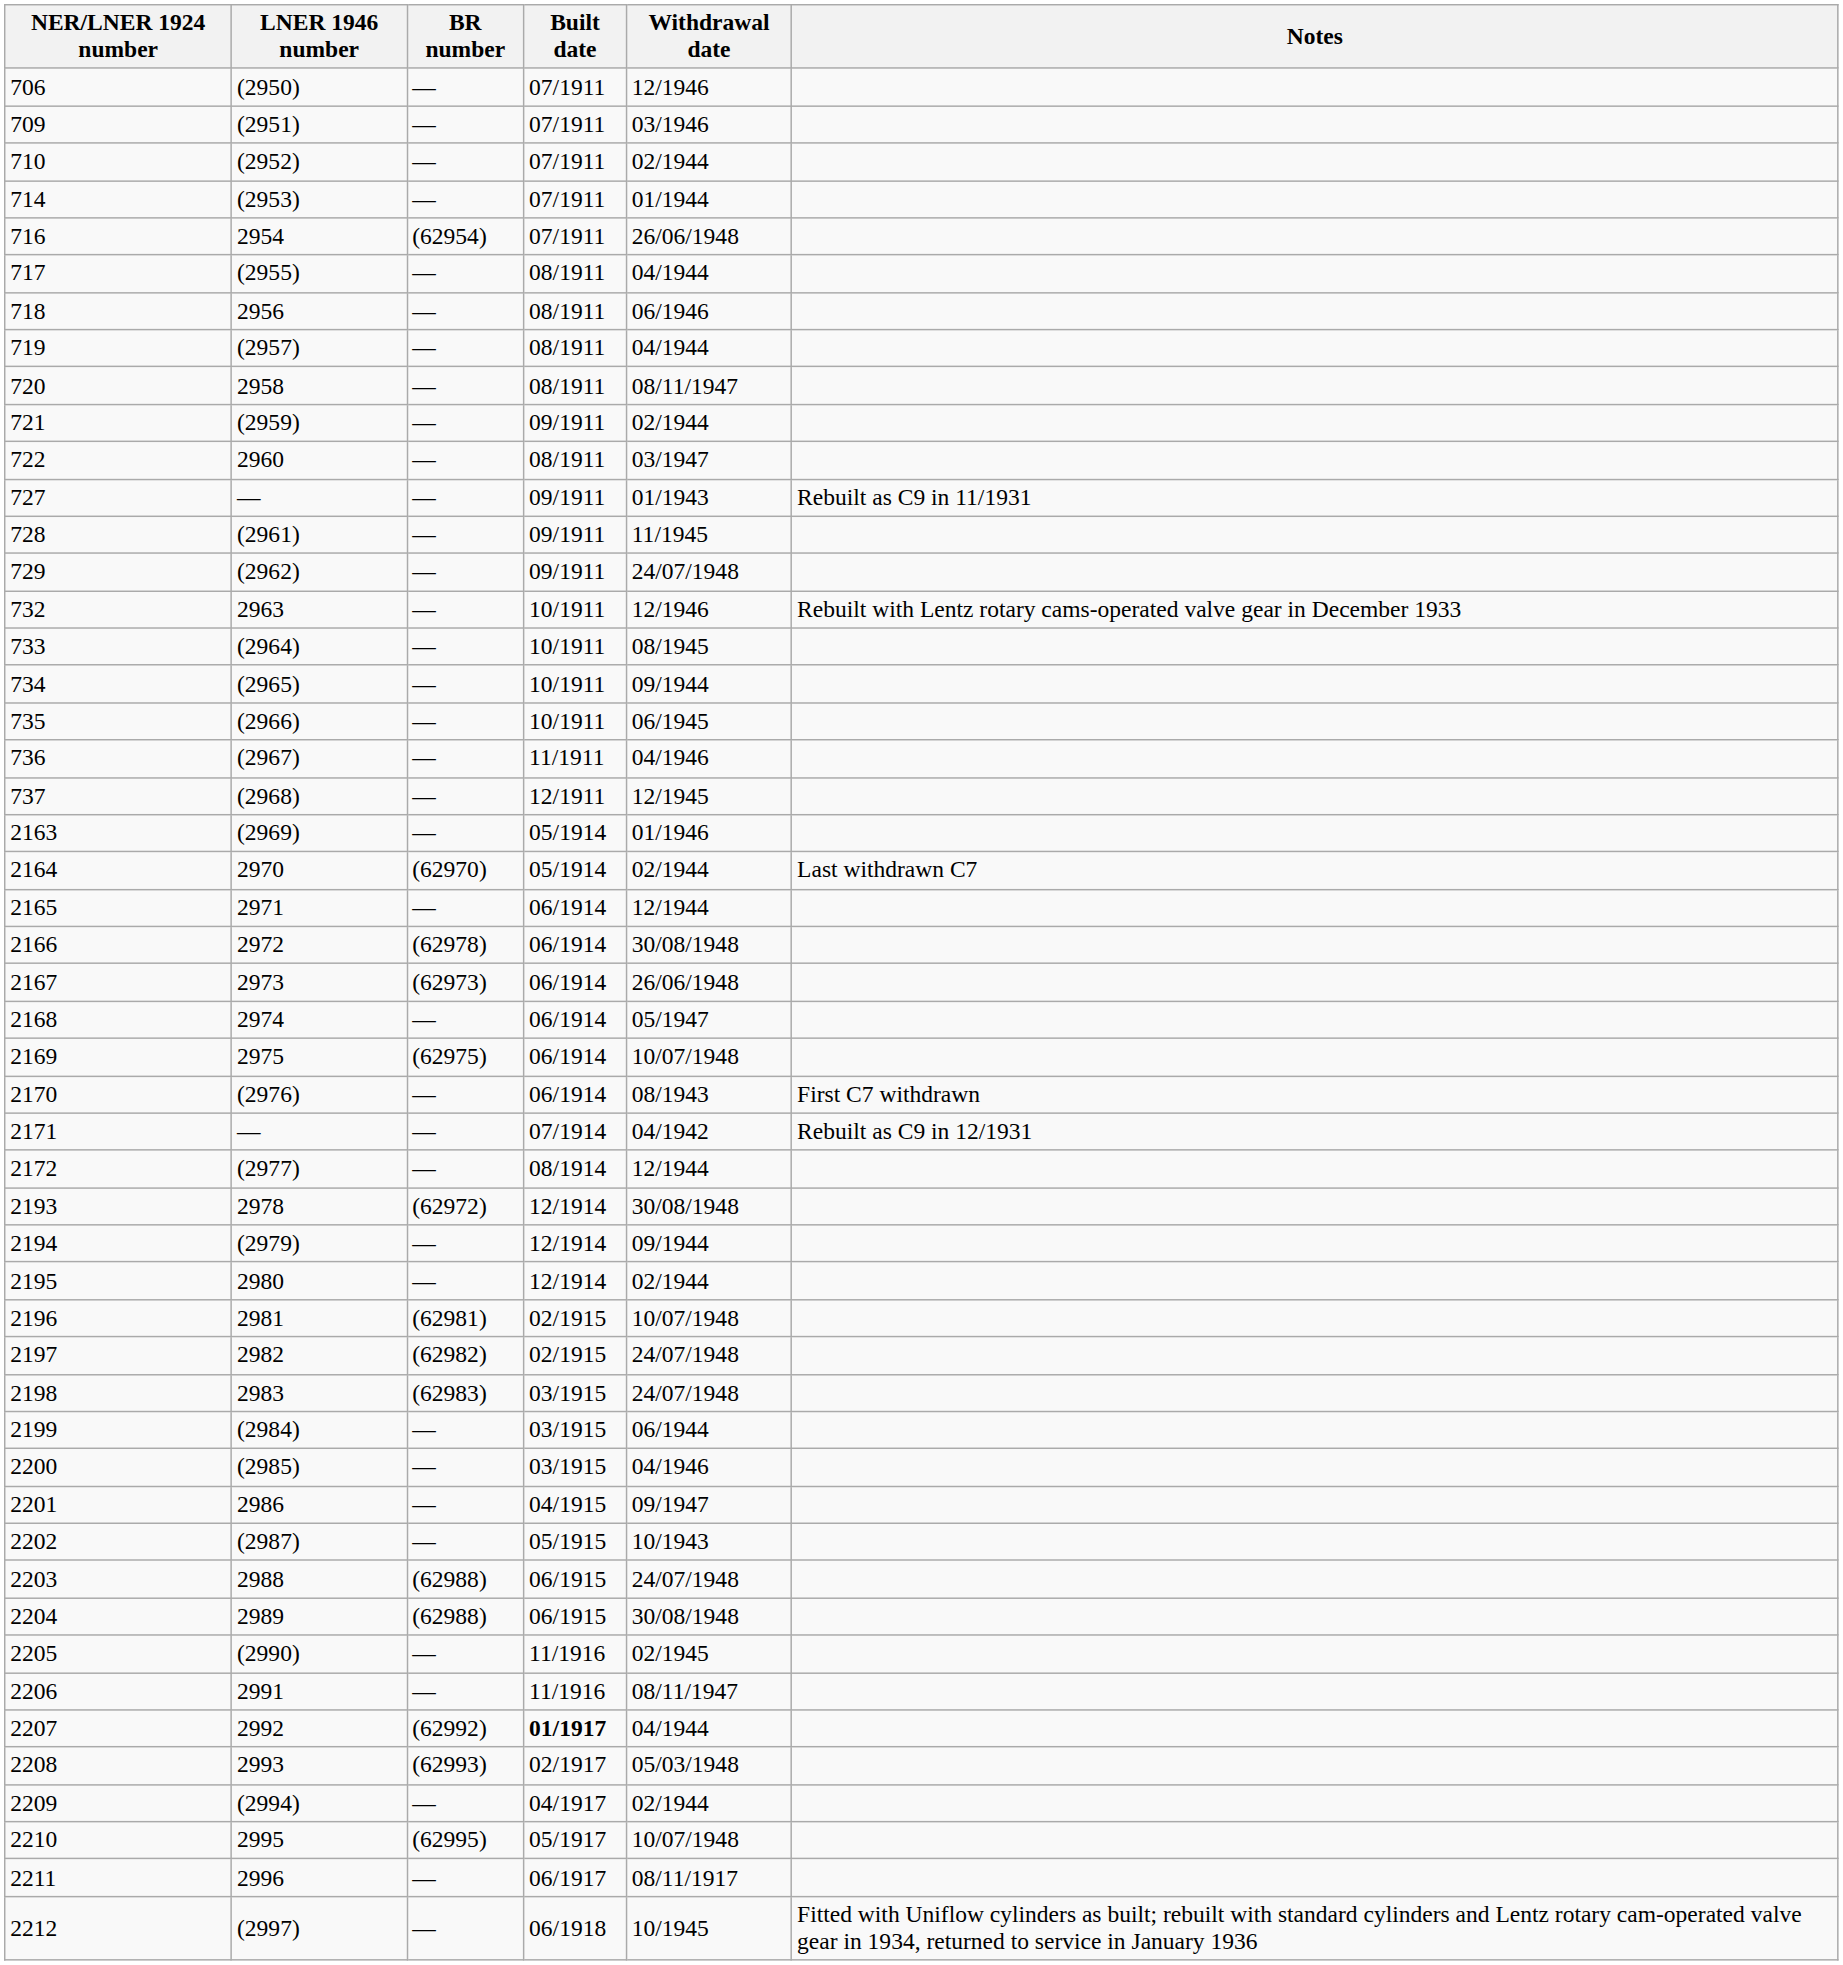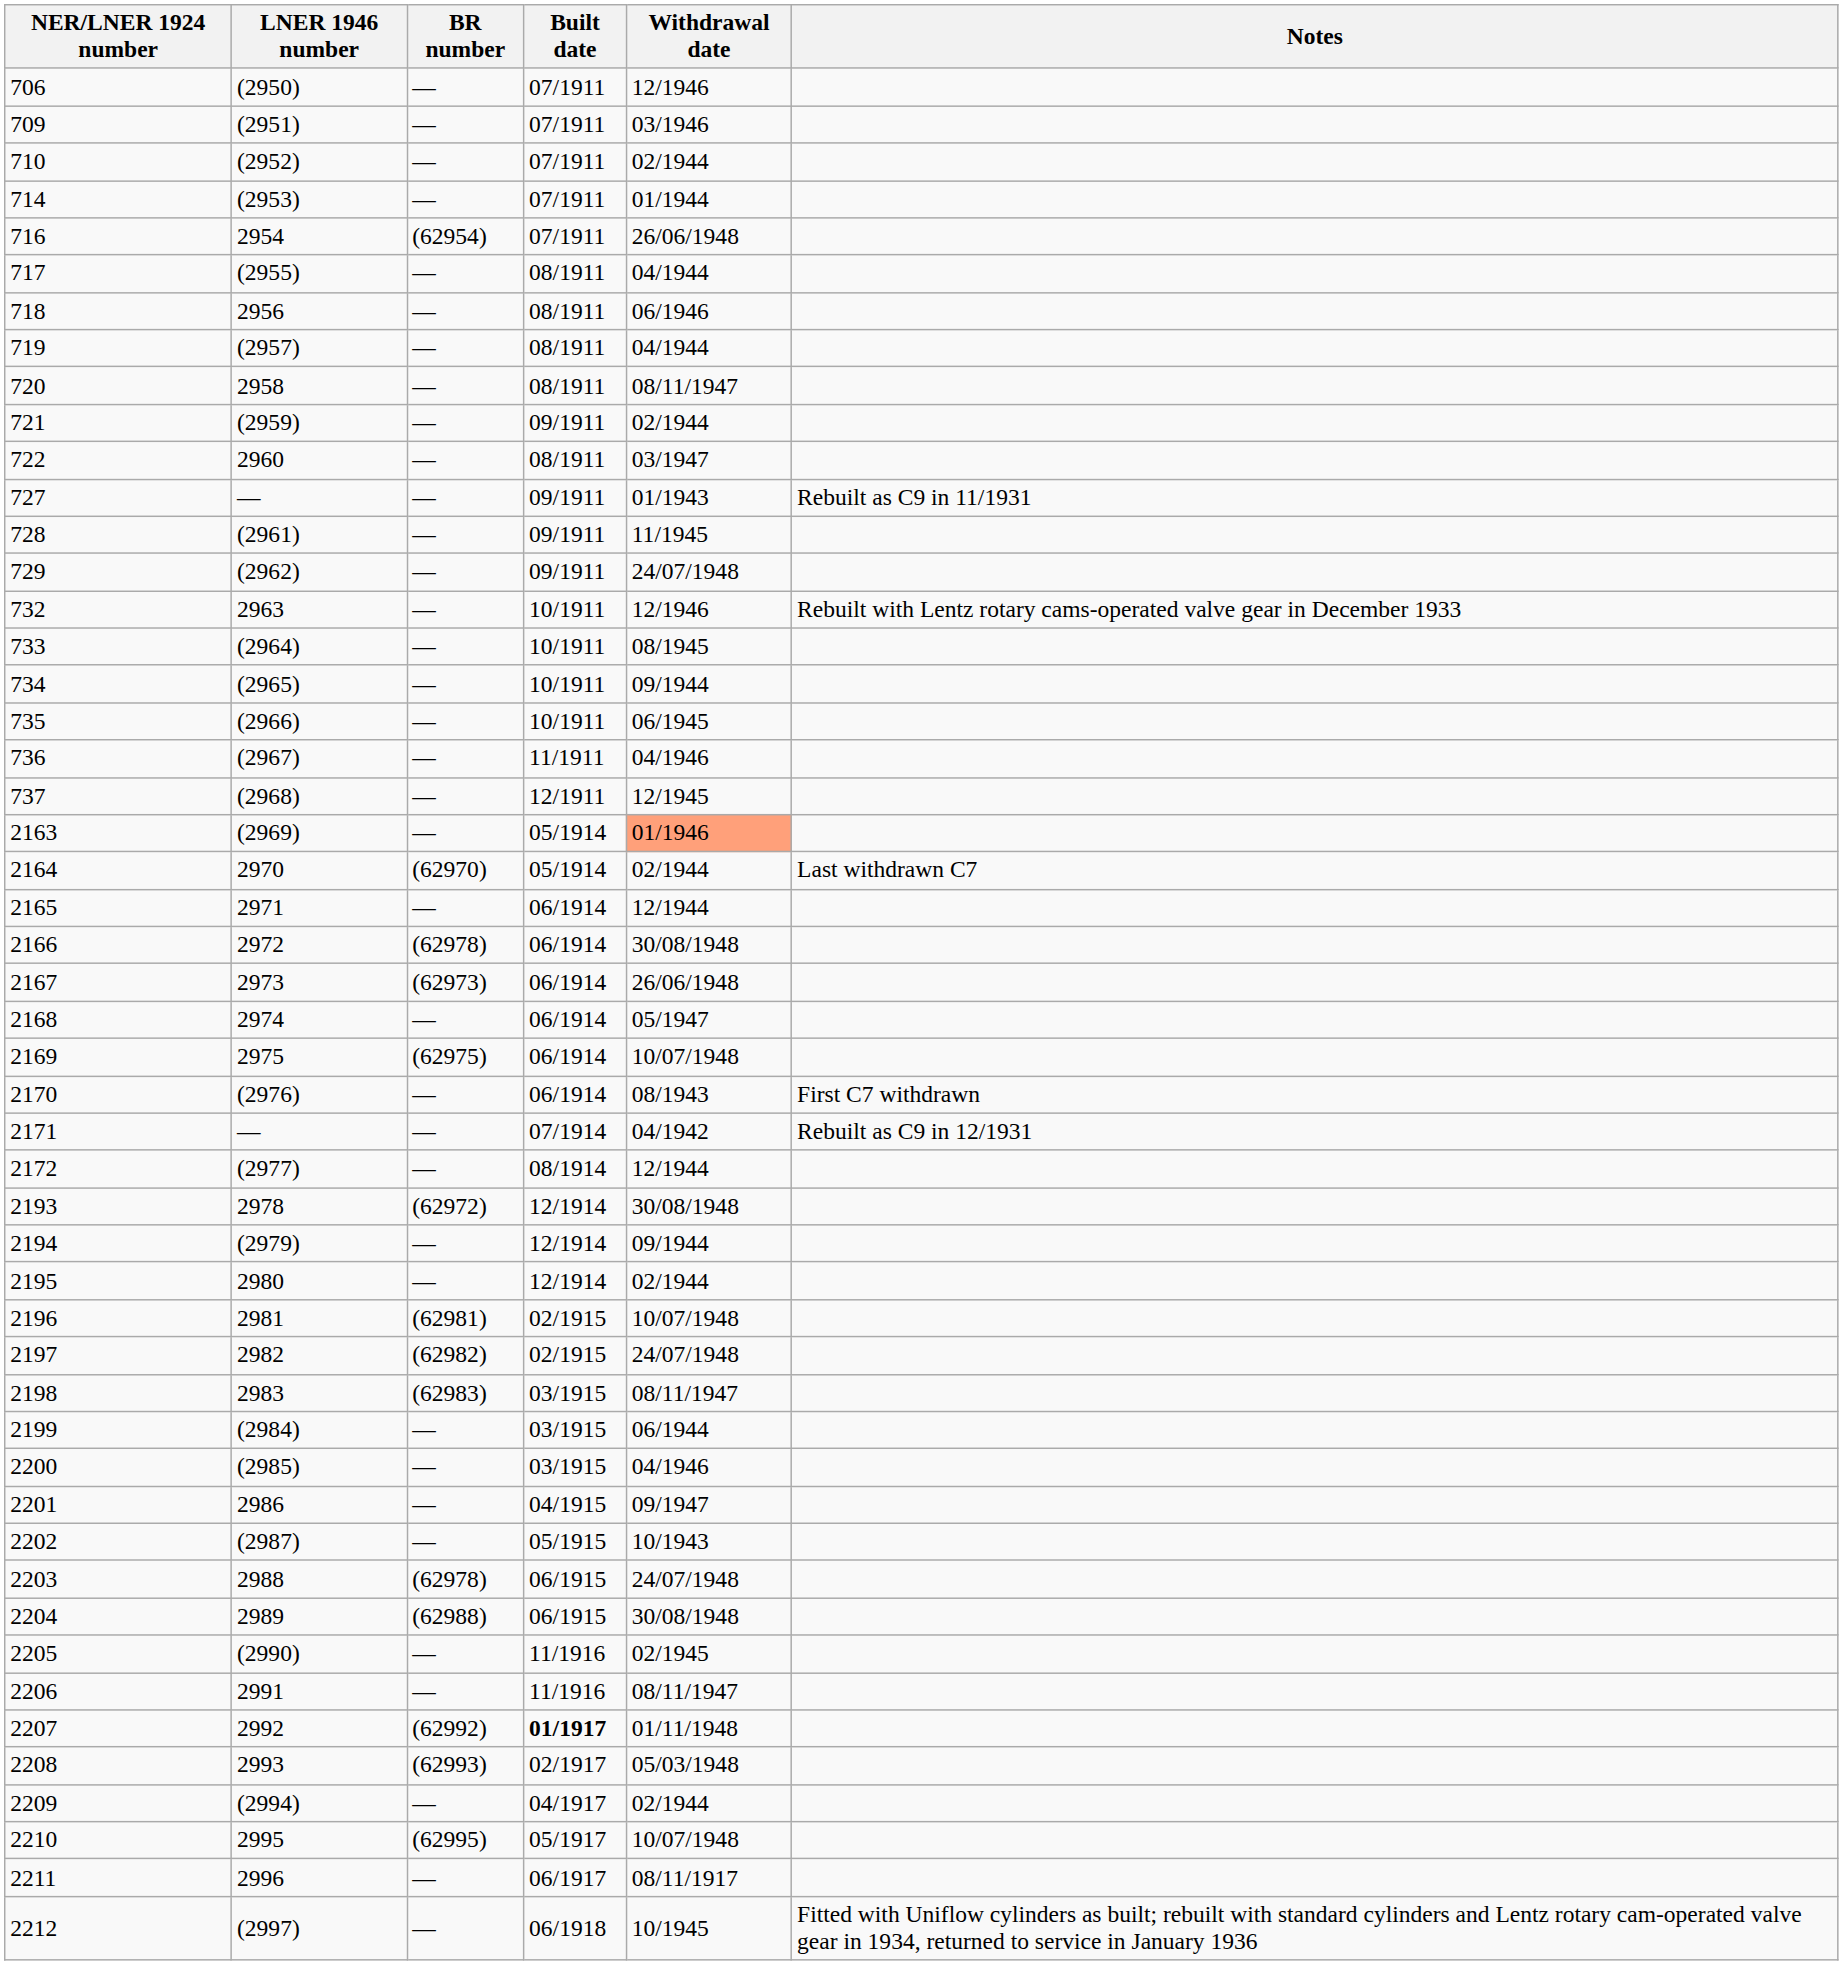 <table class="wikitable mw-collapsible">
 <tr>
 <th>NER/LNER 1924 number</th>
 <th>LNER 1946 number</th>
 <th>BR number</th>
 <th>Built date</th>
 <th>Withdrawal date</th>
 <th>Notes</th>
 </tr>
 <tr>
 <td>706</td>
 <td>(2950)</td>
 <td>—</td>
 <td>07/1911</td>
 <td>12/1946</td>
 <td></td>
 </tr>
 <tr>
 <td>709</td>
 <td>(2951)</td>
 <td>—</td>
 <td>07/1911</td>
 <td>03/1946</td>
 <td></td>
 </tr>
 <tr>
 <td>710</td>
 <td>(2952)</td>
 <td>—</td>
 <td>07/1911</td>
 <td>02/1944</td>
 <td></td>
 </tr>
 <tr>
 <td>714</td>
 <td>(2953)</td>
 <td>—</td>
 <td>07/1911</td>
 <td>01/1944</td>
 <td></td>
 </tr>
 <tr>
 <td>716</td>
 <td>2954</td>
 <td>(62954)</td>
 <td>07/1911</td>
 <td>26/06/1948</td>
 <td></td>
 </tr>
 <tr>
 <td>717</td>
 <td>(2955)</td>
 <td>—</td>
 <td>08/1911</td>
 <td>04/1944</td>
 <td></td>
 </tr>
 <tr>
 <td>718</td>
 <td>2956</td>
 <td>—</td>
 <td>08/1911</td>
 <td>06/1946</td>
 <td></td>
 </tr>
 <tr>
 <td>719</td>
 <td>(2957)</td>
 <td>—</td>
 <td>08/1911</td>
 <td>04/1944</td>
 <td></td>
 </tr>
 <tr>
 <td>720</td>
 <td>2958</td>
 <td>—</td>
 <td>08/1911</td>
 <td>08/11/1947</td>
 <td></td>
 </tr>
 <tr>
 <td>721</td>
 <td>(2959)</td>
 <td>—</td>
 <td>09/1911</td>
 <td>02/1944</td>
 <td></td>
 </tr>
 <tr>
 <td>722</td>
 <td>2960</td>
 <td>—</td>
 <td>08/1911</td>
 <td>03/1947</td>
 <td></td>
 </tr>
 <tr>
 <td>727</td>
 <td>—</td>
 <td>—</td>
 <td>09/1911</td>
 <td>01/1943</td>
 <td>Rebuilt as C9 in 11/1931</td>
 </tr>
 <tr>
 <td>728</td>
 <td>(2961)</td>
 <td>—</td>
 <td>09/1911</td>
 <td>11/1945</td>
 <td></td>
 </tr>
 <tr>
 <td>729</td>
 <td>(2962)</td>
 <td>—</td>
 <td>09/1911</td>
 <td>24/07/1948</td>
 <td></td>
 </tr>
 <tr>
 <td>732</td>
 <td>2963</td>
 <td>—</td>
 <td>10/1911</td>
 <td>12/1946</td>
 <td>Rebuilt with Lentz rotary cams-operated valve gear in December 1933</td>
 </tr>
 <tr>
 <td>733</td>
 <td>(2964)</td>
 <td>—</td>
 <td>10/1911</td>
 <td>08/1945</td>
 <td></td>
 </tr>
 <tr>
 <td>734</td>
 <td>(2965)</td>
 <td>—</td>
 <td>10/1911</td>
 <td>09/1944</td>
 <td></td>
 </tr>
 <tr>
 <td>735</td>
 <td>(2966)</td>
 <td>—</td>
 <td>10/1911</td>
 <td>06/1945</td>
 <td></td>
 </tr>
 <tr>
 <td>736</td>
 <td>(2967)</td>
 <td>—</td>
 <td>11/1911</td>
 <td>04/1946</td>
 <td></td>
 </tr>
 <tr>
 <td>737</td>
 <td>(2968)</td>
 <td>—</td>
 <td>12/1911</td>
 <td>12/1945</td>
 <td></td>
 </tr>
 <tr>
 <td>2163</td>
 <td>(2969)</td>
 <td>—</td>
 <td>05/1914</td>
-<td>01/1946</td>
+<td style="background: lightsalmon;">01/1946</td>
 <td></td>
 </tr>
 <tr>
 <td>2164</td>
 <td>2970</td>
 <td>(62970)</td>
 <td>05/1914</td>
 <td>02/1944</td>
 <td>Last withdrawn C7</td>
 </tr>
 <tr>
 <td>2165</td>
 <td>2971</td>
 <td>—</td>
 <td>06/1914</td>
 <td>12/1944</td>
 <td></td>
 </tr>
 <tr>
 <td>2166</td>
 <td>2972</td>
 <td>(62978)</td>
 <td>06/1914</td>
 <td>30/08/1948</td>
 <td></td>
 </tr>
 <tr>
 <td>2167</td>
 <td>2973</td>
 <td>(62973)</td>
 <td>06/1914</td>
 <td>26/06/1948</td>
 <td></td>
 </tr>
 <tr>
 <td>2168</td>
 <td>2974</td>
 <td>—</td>
 <td>06/1914</td>
 <td>05/1947</td>
 <td></td>
 </tr>
 <tr>
 <td>2169</td>
 <td>2975</td>
 <td>(62975)</td>
 <td>06/1914</td>
 <td>10/07/1948</td>
 <td></td>
 </tr>
 <tr>
 <td>2170</td>
 <td>(2976)</td>
 <td>—</td>
 <td>06/1914</td>
 <td>08/1943</td>
 <td>First C7 withdrawn</td>
 </tr>
 <tr>
 <td>2171</td>
 <td>—</td>
 <td>—</td>
 <td>07/1914</td>
 <td>04/1942</td>
 <td>Rebuilt as C9 in 12/1931</td>
 </tr>
 <tr>
 <td>2172</td>
 <td>(2977)</td>
 <td>—</td>
 <td>08/1914</td>
 <td>12/1944</td>
 <td></td>
 </tr>
 <tr>
 <td>2193</td>
 <td>2978</td>
 <td>(62972)</td>
 <td>12/1914</td>
 <td>30/08/1948</td>
 <td></td>
 </tr>
 <tr>
 <td>2194</td>
 <td>(2979)</td>
 <td>—</td>
 <td>12/1914</td>
 <td>09/1944</td>
 <td></td>
 </tr>
 <tr>
 <td>2195</td>
 <td>2980</td>
 <td>—</td>
 <td>12/1914</td>
 <td>02/1944</td>
 <td></td>
 </tr>
 <tr>
 <td>2196</td>
 <td>2981</td>
 <td>(62981)</td>
 <td>02/1915</td>
 <td>10/07/1948</td>
 <td></td>
 </tr>
 <tr>
 <td>2197</td>
 <td>2982</td>
 <td>(62982)</td>
 <td>02/1915</td>
 <td>24/07/1948</td>
 <td></td>
 </tr>
 <tr>
 <td>2198</td>
 <td>2983</td>
 <td>(62983)</td>
 <td>03/1915</td>
-<td>24/07/1948</td>
+<td>08/11/1947</td>
 <td></td>
 </tr>
 <tr>
 <td>2199</td>
 <td>(2984)</td>
 <td>—</td>
 <td>03/1915</td>
 <td>06/1944</td>
 <td></td>
 </tr>
 <tr>
 <td>2200</td>
 <td>(2985)</td>
 <td>—</td>
 <td>03/1915</td>
 <td>04/1946</td>
 <td></td>
 </tr>
 <tr>
 <td>2201</td>
 <td>2986</td>
 <td>—</td>
 <td>04/1915</td>
 <td>09/1947</td>
 <td></td>
 </tr>
 <tr>
 <td>2202</td>
 <td>(2987)</td>
 <td>—</td>
 <td>05/1915</td>
 <td>10/1943</td>
 <td></td>
 </tr>
 <tr>
 <td>2203</td>
 <td>2988</td>
-<td>(62988)</td>
+<td>(62978)</td>
 <td>06/1915</td>
 <td>24/07/1948</td>
 <td></td>
 </tr>
 <tr>
 <td>2204</td>
 <td>2989</td>
 <td>(62988)</td>
 <td>06/1915</td>
 <td>30/08/1948</td>
 <td></td>
 </tr>
 <tr>
 <td>2205</td>
 <td>(2990)</td>
 <td>—</td>
 <td>11/1916</td>
 <td>02/1945</td>
 <td></td>
 </tr>
 <tr>
 <td>2206</td>
 <td>2991</td>
 <td>—</td>
 <td>11/1916</td>
 <td>08/11/1947</td>
 <td></td>
 </tr>
 <tr>
 <td>2207</td>
 <td>2992</td>
 <td>(62992)</td>
 <td><strong>01/1917</strong></td>
-<td>04/1944</td>
+<td>01/11/1948</td>
 <td></td>
 </tr>
 <tr>
 <td>2208</td>
 <td>2993</td>
 <td>(62993)</td>
 <td>02/1917</td>
 <td>05/03/1948</td>
 <td></td>
 </tr>
 <tr>
 <td>2209</td>
 <td>(2994)</td>
 <td>—</td>
 <td>04/1917</td>
 <td>02/1944</td>
 <td></td>
 </tr>
 <tr>
 <td>2210</td>
 <td>2995</td>
 <td>(62995)</td>
 <td>05/1917</td>
 <td>10/07/1948</td>
 <td></td>
 </tr>
 <tr>
 <td>2211</td>
 <td>2996</td>
 <td>—</td>
 <td>06/1917</td>
 <td>08/11/1917</td>
 <td></td>
 </tr>
 <tr>
 <td>2212</td>
 <td>(2997)</td>
 <td>—</td>
 <td>06/1918</td>
 <td>10/1945</td>
 <td>Fitted with Uniflow cylinders as built; rebuilt with standard cylinders and Lentz rotary cam-operated valve gear in 1934, returned to service in January 1936</td>
 </tr>
 </table>
